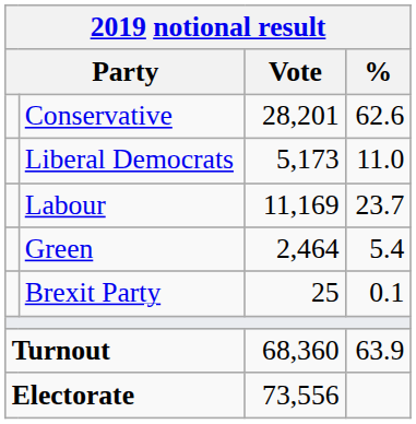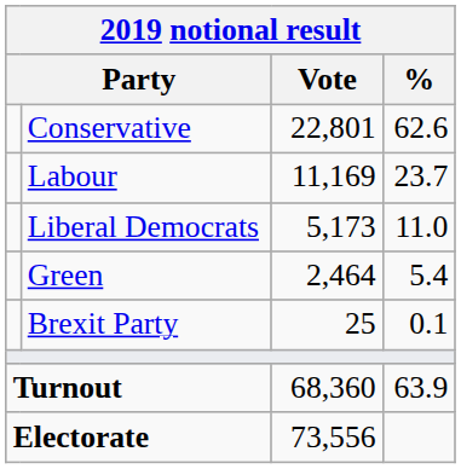 <table class="wikitable">
 <tr>
 <th colspan="4"><a href='#'>2019</a> <a href='#'>notional result</a></th>
 </tr>
 <tr>
 <th bgcolor="#DDDDFF" width="130px" colspan="2">Party</th>
 <th bgcolor="#DDDDFF" width="50px">Vote</th>
 <th bgcolor="#DDDDFF" width="30px">%</th>
 </tr>
 <tr>
 <td></td>
 <td><a href='#'>Conservative</a></td>
-<td align=right>28,201</td>
+<td align=right>22,801</td>
 <td align=right>62.6</td>
+</tr>
+<tr>
+<td></td>
+<td><a href='#'>Labour</a></td>
+<td align=right>11,169</td>
+<td align=right>23.7</td>
 </tr>
 <tr>
 <td></td>
 <td><a href='#'>Liberal Democrats</a></td>
 <td align=right>5,173</td>
 <td align=right>11.0</td>
-</tr>
-<tr>
-<td></td>
-<td><a href='#'>Labour</a></td>
-<td align=right>11,169</td>
-<td align=right>23.7</td>
 </tr>
 <tr>
 <td></td>
 <td><a href='#'>Green</a></td>
 <td align=right>2,464</td>
 <td align=right>5.4</td>
 </tr>
 <tr>
 <td></td>
 <td><a href='#'>Brexit Party</a></td>
 <td align=right>25</td>
 <td align=right>0.1</td>
 </tr>
 <tr>
 <td colspan="4" bgcolor="#EAECF0"></td>
 </tr>
 <tr>
 <td colspan="2"><strong>Turnout</strong></td>
 <td align=right>68,360</td>
 <td align=right>63.9</td>
 </tr>
 <tr>
 <td colspan="2"><strong>Electorate</strong></td>
 <td align=right>73,556</td>
 </tr>
 </table>
